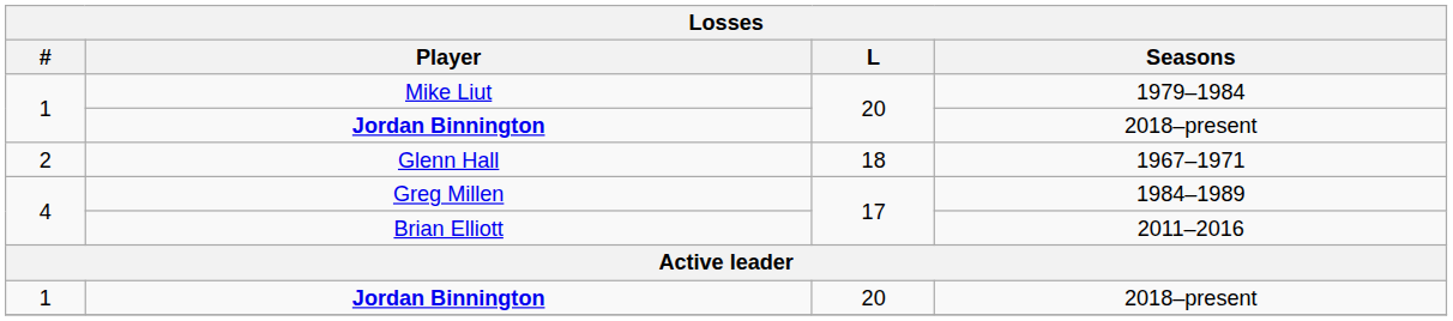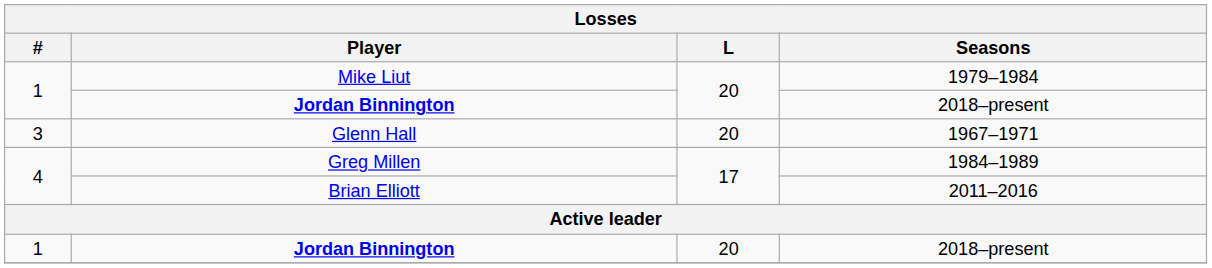 <table class="wikitable" style="text-align: center; font-size: 95%" width="80%">
 <tr>
 <th colspan="4">Losses</th>
 </tr>
 <tr>
 <th>#</th>
 <th>Player</th>
 <th>L</th>
 <th>Seasons</th>
 </tr>
 <tr>
 <td rowspan="2">1</td>
 <td><a href='#'>Mike Liut</a></td>
 <td rowspan="2">20</td>
 <td>1979–1984</td>
 </tr>
 <tr>
 <td><strong><a href='#'>Jordan Binnington</a></strong></td>
 <td>2018–present</td>
 </tr>
 <tr>
-<td>2</td>
+<td>3</td>
 <td><a href='#'>Glenn Hall</a></td>
-<td>18</td>
+<td>20</td>
 <td>1967–1971</td>
 </tr>
 <tr>
 <td rowspan="2">4</td>
 <td><a href='#'>Greg Millen</a></td>
 <td rowspan="2">17</td>
 <td>1984–1989</td>
 </tr>
 <tr>
 <td><a href='#'>Brian Elliott</a></td>
 <td>2011–2016</td>
 </tr>
 <tr>
 <th colspan="4">Active leader</th>
 </tr>
 <tr>
 <td>1</td>
 <td><strong><a href='#'>Jordan Binnington</a></strong></td>
 <td>20</td>
 <td>2018–present</td>
 </tr>
 <tr>
 </tr>
 </table>
